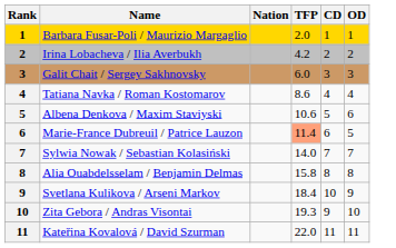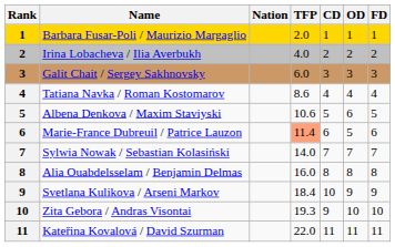 <table class="wikitable">
 <tr>
 <th>Rank</th>
 <th>Name</th>
 <th>Nation</th>
 <th>TFP</th>
 <th>CD</th>
 <th>OD</th>
+<th>FD</th>
 </tr>
 <tr bgcolor="gold">
 <td align="center"><strong>1</strong></td>
 <td><a href='#'>Barbara Fusar-Poli</a> / <a href='#'>Maurizio Margaglio</a></td>
 <td></td>
 <td>2.0</td>
 <td>1</td>
 <td>1</td>
+<td>1</td>
 </tr>
 <tr bgcolor="silver">
 <td align="center"><strong>2</strong></td>
 <td><a href='#'>Irina Lobacheva</a> / <a href='#'>Ilia Averbukh</a></td>
 <td></td>
-<td>4.2</td>
+<td>4.0</td>
+<td>2</td>
 <td>2</td>
 <td>2</td>
 </tr>
 <tr bgcolor="cc9966">
 <td align="center"><strong>3</strong></td>
 <td><a href='#'>Galit Chait</a> / <a href='#'>Sergey Sakhnovsky</a></td>
 <td></td>
 <td>6.0</td>
 <td>3</td>
 <td>3</td>
+<td>3</td>
 </tr>
 <tr>
 <th>4</th>
 <td><a href='#'>Tatiana Navka</a> / <a href='#'>Roman Kostomarov</a></td>
 <td></td>
 <td>8.6</td>
+<td>4</td>
 <td>4</td>
 <td>4</td>
 </tr>
 <tr>
 <th>5</th>
 <td><a href='#'>Albena Denkova</a> / <a href='#'>Maxim Staviyski</a></td>
 <td></td>
 <td>10.6</td>
 <td>5</td>
 <td>6</td>
+<td>5</td>
 </tr>
 <tr>
 <th>6</th>
 <td><a href='#'>Marie-France Dubreuil</a> / <a href='#'>Patrice Lauzon</a></td>
 <td></td>
 <td style="background: lightsalmon;">11.4</td>
 <td>6</td>
 <td>5</td>
+<td>6</td>
 </tr>
 <tr>
 <th>7</th>
 <td><a href='#'>Sylwia Nowak</a> / <a href='#'>Sebastian Kolasiński</a></td>
 <td></td>
 <td>14.0</td>
 <td>7</td>
 <td>7</td>
+<td>7</td>
 </tr>
 <tr>
 <th>8</th>
 <td><a href='#'>Alia Ouabdelsselam</a> / <a href='#'>Benjamin Delmas</a></td>
 <td></td>
-<td>15.8</td>
+<td>16.0</td>
+<td>8</td>
 <td>8</td>
 <td>8</td>
 </tr>
 <tr>
 <th>9</th>
 <td><a href='#'>Svetlana Kulikova</a> / <a href='#'>Arseni Markov</a></td>
 <td></td>
 <td>18.4</td>
 <td>10</td>
 <td>9</td>
+<td>9</td>
 </tr>
 <tr>
 <th>10</th>
 <td><a href='#'>Zita Gebora</a> / <a href='#'>Andras Visontai</a></td>
 <td></td>
 <td>19.3</td>
 <td>9</td>
+<td>10</td>
 <td>10</td>
 </tr>
 <tr>
 <th>11</th>
 <td><a href='#'>Kateřina Kovalová</a> / <a href='#'>David Szurman</a></td>
 <td></td>
 <td>22.0</td>
 <td>11</td>
 <td>11</td>
+<td>11</td>
 </tr>
 </table>
